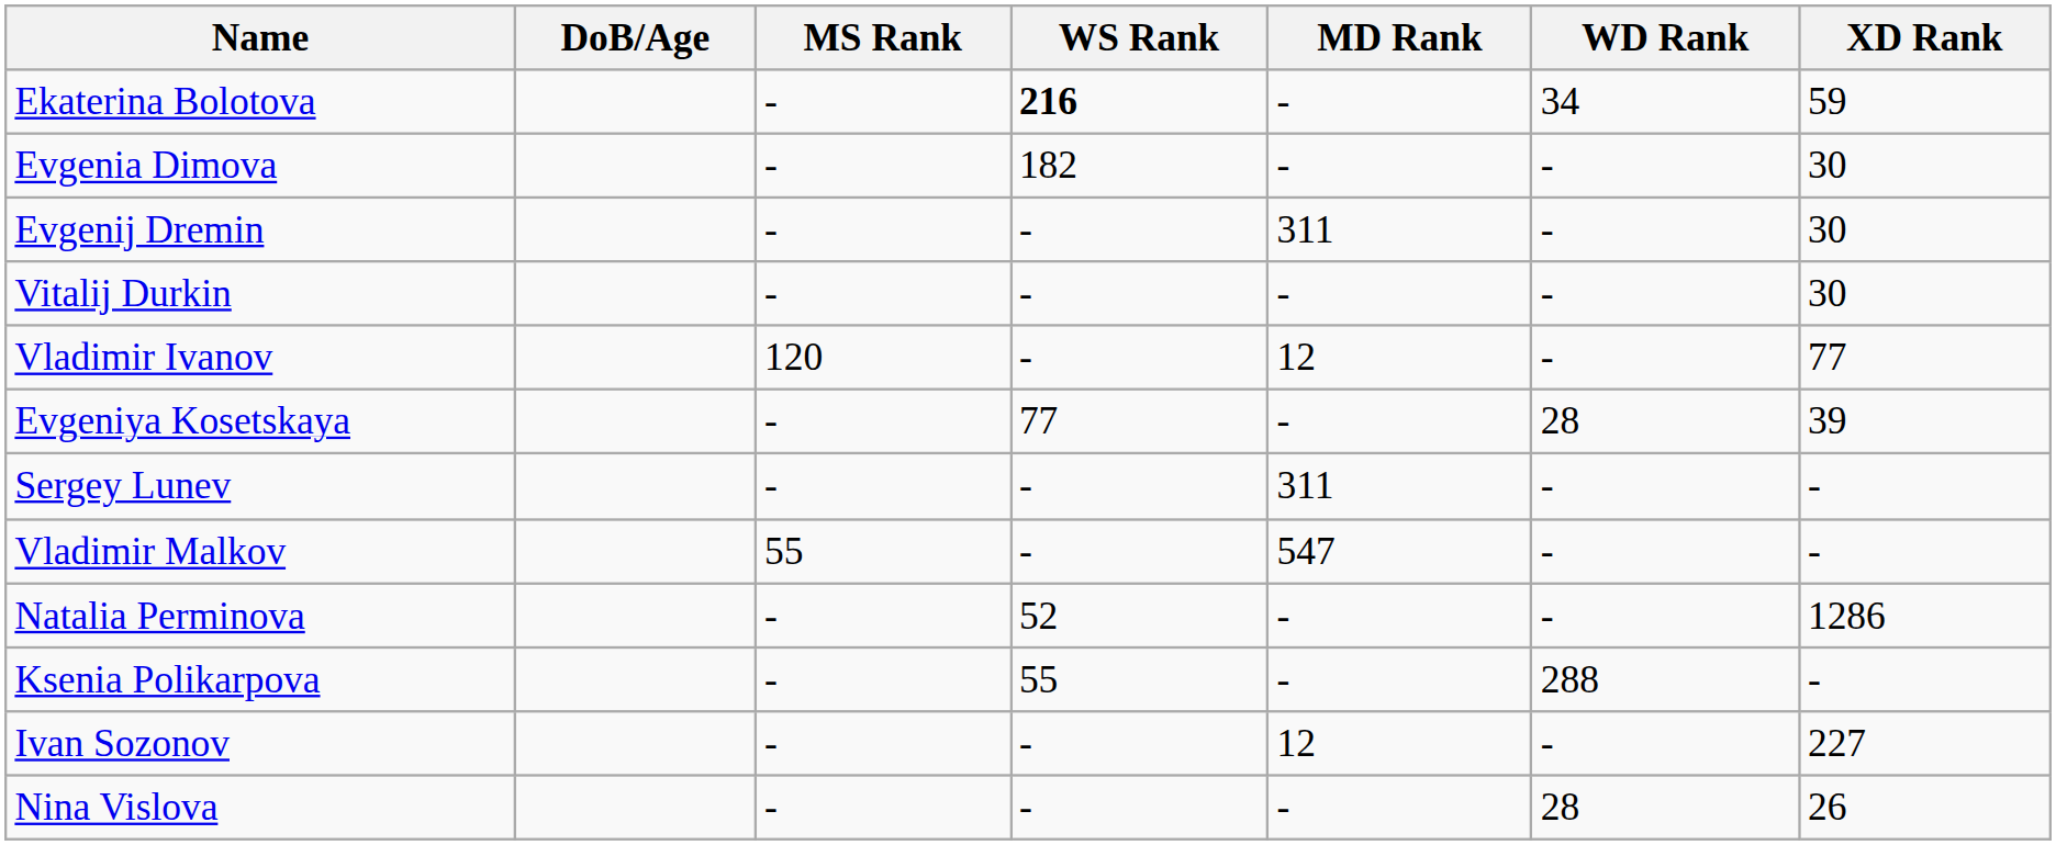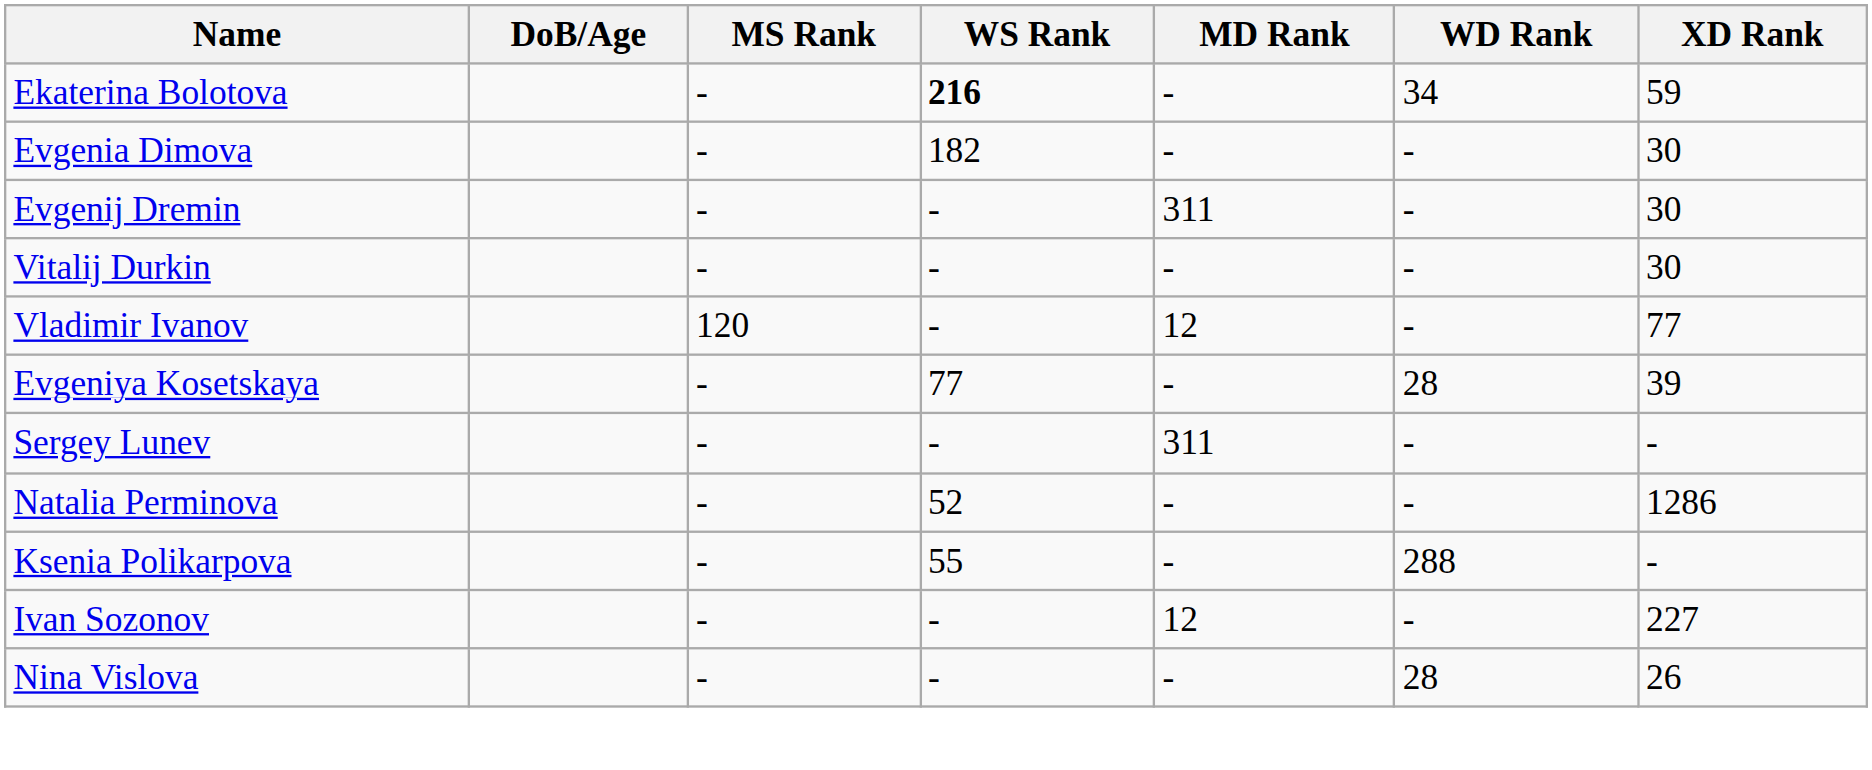 <table class="wikitable"  style="width:800px; font-size:95%;">
 <tr>
 <th align="left">Name</th>
 <th align="left">DoB/Age</th>
 <th align="left">MS Rank</th>
 <th align="left">WS Rank</th>
 <th align="left">MD Rank</th>
 <th align="left">WD Rank</th>
 <th align="left">XD Rank</th>
 </tr>
 <tr>
 <td><a href='#'>Ekaterina Bolotova</a></td>
 <td></td>
 <td>-</td>
 <td><strong>216</strong></td>
 <td>-</td>
 <td>34</td>
 <td>59</td>
 </tr>
 <tr>
 <td><a href='#'>Evgenia Dimova</a></td>
 <td></td>
 <td>-</td>
 <td>182</td>
 <td>-</td>
 <td>-</td>
 <td>30</td>
 </tr>
 <tr>
 <td><a href='#'>Evgenij Dremin</a></td>
 <td></td>
 <td>-</td>
 <td>-</td>
 <td>311</td>
 <td>-</td>
 <td>30</td>
 </tr>
 <tr>
 <td><a href='#'>Vitalij Durkin</a></td>
 <td></td>
 <td>-</td>
 <td>-</td>
 <td>-</td>
 <td>-</td>
 <td>30</td>
 </tr>
 <tr>
 <td><a href='#'>Vladimir Ivanov</a></td>
 <td></td>
 <td>120</td>
 <td>-</td>
 <td>12</td>
 <td>-</td>
 <td>77</td>
 </tr>
 <tr>
 <td><a href='#'>Evgeniya Kosetskaya</a></td>
 <td></td>
 <td>-</td>
 <td>77</td>
 <td>-</td>
 <td>28</td>
 <td>39</td>
 </tr>
 <tr>
 <td><a href='#'>Sergey Lunev</a></td>
 <td></td>
 <td>-</td>
 <td>-</td>
 <td>311</td>
 <td>-</td>
 <td>-</td>
 </tr>
 <tr>
-<td><a href='#'>Vladimir Malkov</a></td>
-<td></td>
-<td>55</td>
-<td>-</td>
-<td>547</td>
-<td>-</td>
-<td>-</td>
-</tr>
-<tr>
 <td><a href='#'>Natalia Perminova</a></td>
 <td></td>
 <td>-</td>
 <td>52</td>
 <td>-</td>
 <td>-</td>
 <td>1286</td>
 </tr>
 <tr>
 <td><a href='#'>Ksenia Polikarpova</a></td>
 <td></td>
 <td>-</td>
 <td>55</td>
 <td>-</td>
 <td>288</td>
 <td>-</td>
 </tr>
 <tr>
 <td><a href='#'>Ivan Sozonov</a></td>
 <td></td>
 <td>-</td>
 <td>-</td>
 <td>12</td>
 <td>-</td>
 <td>227</td>
 </tr>
 <tr>
 <td><a href='#'>Nina Vislova</a></td>
 <td></td>
 <td>-</td>
 <td>-</td>
 <td>-</td>
 <td>28</td>
 <td>26</td>
 </tr>
 </table>
